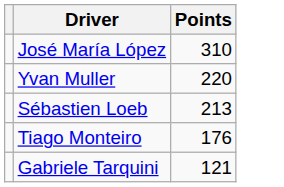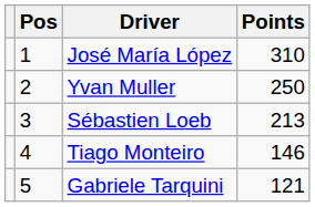 <table class="wikitable" style="font-size: 95%;">
 <tr>
 <th></th>
+<th>Pos</th>
 <th>Driver</th>
 <th>Points</th>
 </tr>
 <tr>
 <td align="left"></td>
+<td>1</td>
 <td> <a href='#'>José María López</a></td>
 <td align="right">310</td>
 </tr>
 <tr>
 <td align="left"></td>
+<td>2</td>
 <td> <a href='#'>Yvan Muller</a></td>
-<td align="right">220</td>
+<td align="right">250</td>
 </tr>
 <tr>
 <td align="left"></td>
+<td>3</td>
 <td> <a href='#'>Sébastien Loeb</a></td>
 <td align="right">213</td>
 </tr>
 <tr>
 <td align="left"></td>
+<td>4</td>
 <td> <a href='#'>Tiago Monteiro</a></td>
-<td align="right">176</td>
+<td align="right">146</td>
 </tr>
 <tr>
 <td align="left"></td>
+<td>5</td>
 <td> <a href='#'>Gabriele Tarquini</a></td>
 <td align="right">121</td>
 </tr>
 </table>
